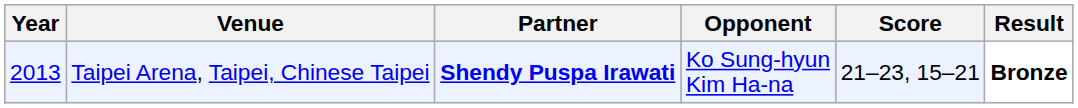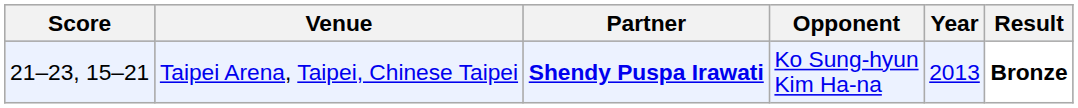 <table class="sortable wikitable" style="font-size: 90%">
 <tr>
-<th>Year</th>
+<th>Score</th>
 <th>Venue</th>
 <th>Partner</th>
 <th>Opponent</th>
-<th>Score</th>
+<th>Year</th>
 <th>Result</th>
 </tr>
 <tr style="background:#ECF2FF">
-<td align="center"><a href='#'>2013</a></td>
+<td align="left">21–23, 15–21</td>
 <td align="left"><a href='#'>Taipei Arena</a>, <a href='#'>Taipei, Chinese Taipei</a></td>
 <td align="left"><strong> <a href='#'>Shendy Puspa Irawati</a></strong></td>
 <td align="left"> <a href='#'>Ko Sung-hyun</a> <br>  <a href='#'>Kim Ha-na</a></td>
-<td align="left">21–23, 15–21</td>
+<td align="center"><a href='#'>2013</a></td>
 <td style="text-align:left; background:white"> <strong>Bronze</strong></td>
 </tr>
 </table>
